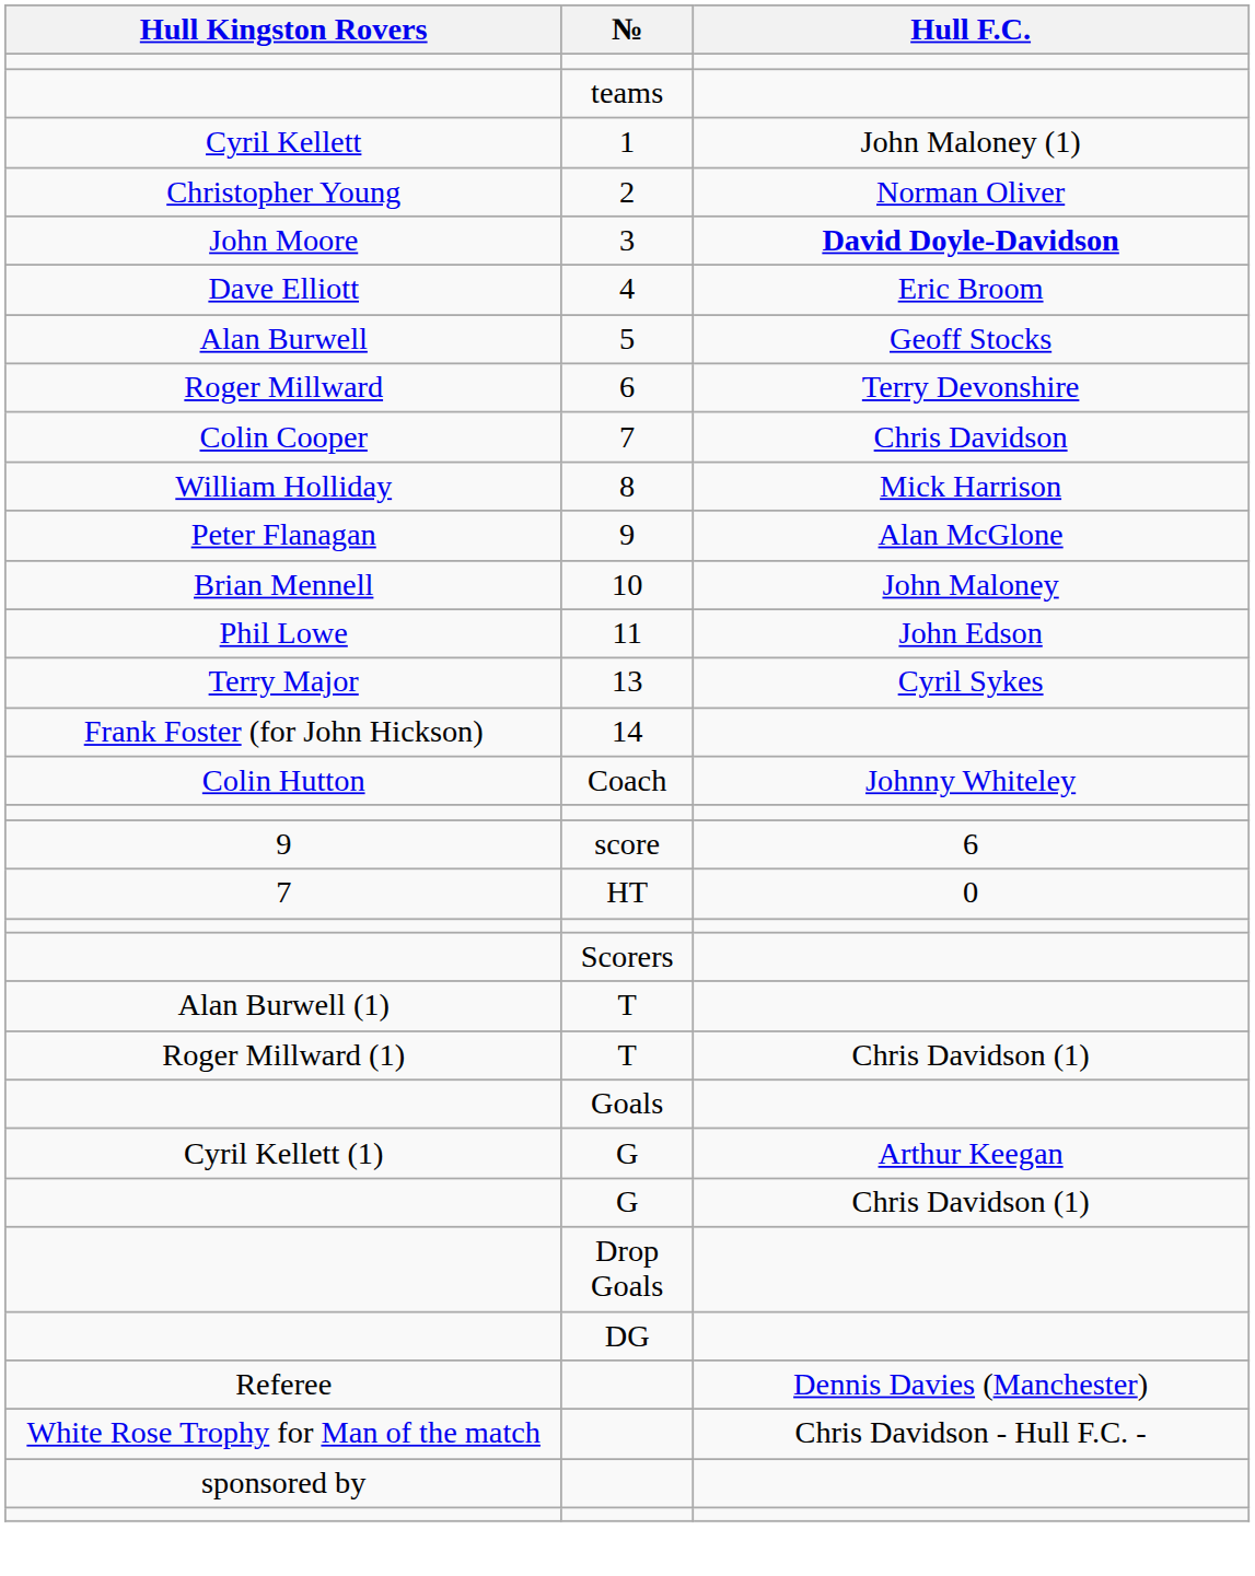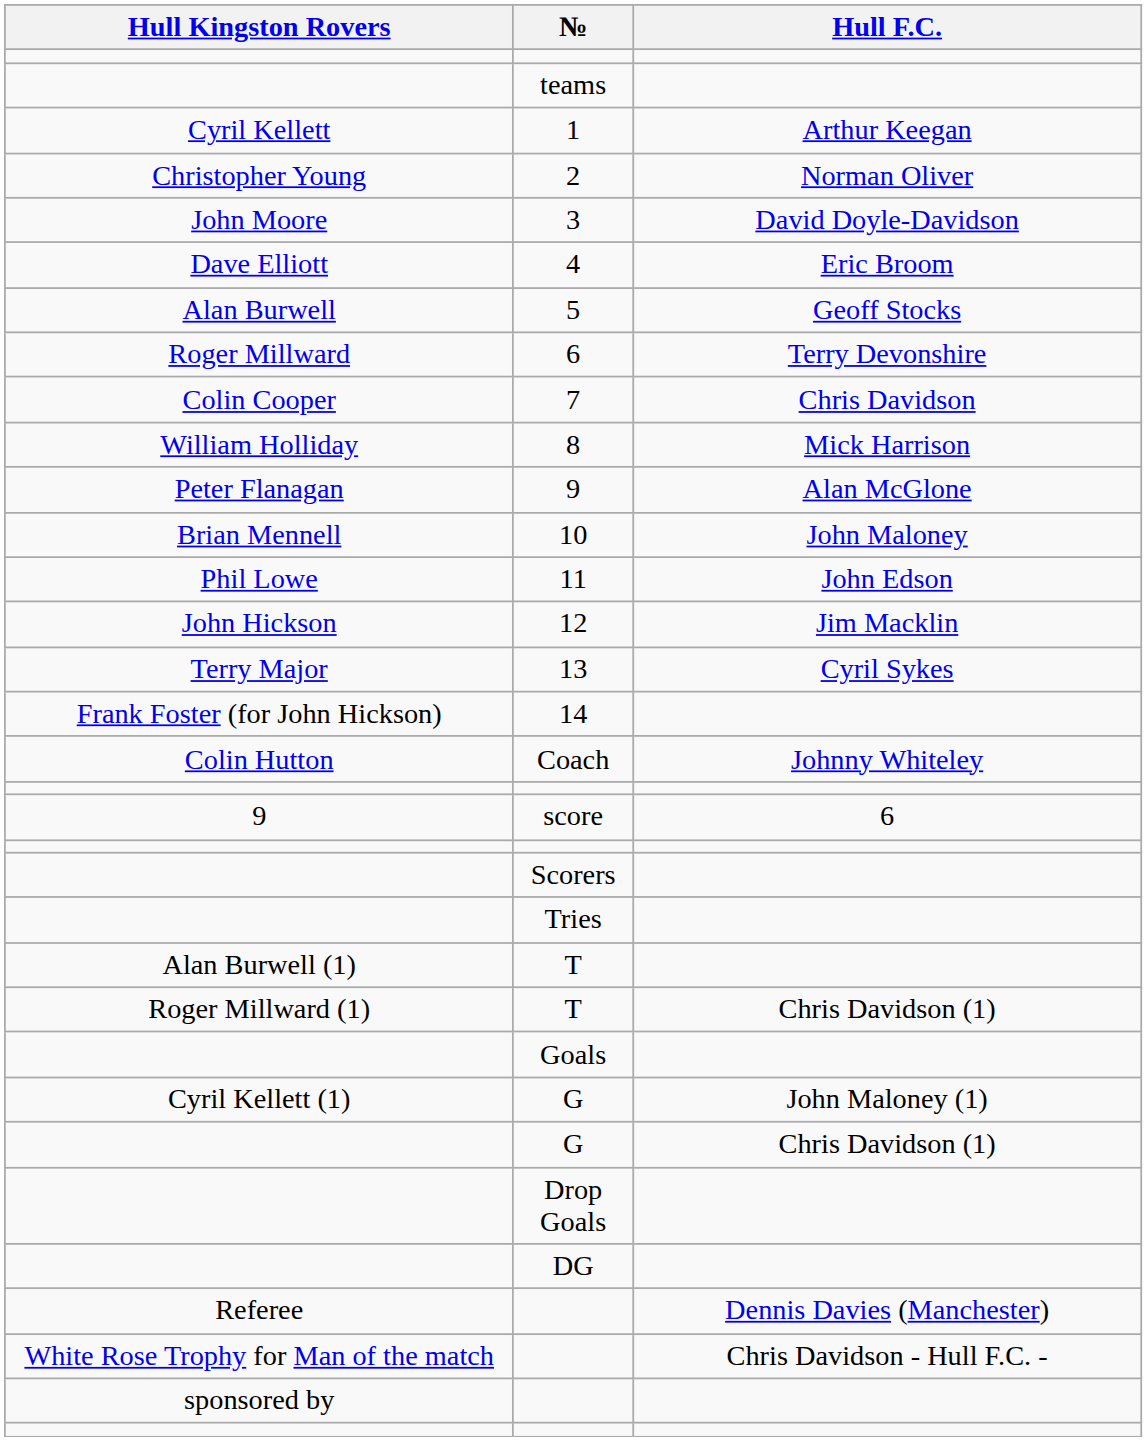 <table class="wikitable" style="text-align:center;">
 <tr>
 <th width=280 abbr=winner><a href='#'>Hull Kingston Rovers</a></th>
 <th width=60 abbr="Number">№</th>
 <th width=280 abbr=runner-up><a href='#'>Hull F.C.</a></th>
 </tr>
 <tr>
 <td></td>
 <td></td>
 <td></td>
 </tr>
 <tr>
 <td></td>
 <td>teams</td>
 <td></td>
 </tr>
 <tr>
 <td><a href='#'>Cyril Kellett</a></td>
 <td>1</td>
-<td>John Maloney (1)</td>
+<td><a href='#'>Arthur Keegan</a></td>
 </tr>
 <tr>
 <td><a href='#'>Christopher Young</a></td>
 <td>2</td>
 <td><a href='#'>Norman Oliver</a></td>
 </tr>
 <tr>
 <td><a href='#'>John Moore</a></td>
 <td>3</td>
-<td><strong><a href='#'>David Doyle-Davidson</a></strong></td>
+<td><a href='#'>David Doyle-Davidson</a></td>
 </tr>
 <tr>
 <td><a href='#'>Dave Elliott</a></td>
 <td>4</td>
 <td><a href='#'>Eric Broom</a></td>
 </tr>
 <tr>
 <td><a href='#'>Alan Burwell</a></td>
 <td>5</td>
 <td><a href='#'>Geoff Stocks</a></td>
 </tr>
 <tr>
 <td><a href='#'>Roger Millward</a></td>
 <td>6</td>
 <td><a href='#'>Terry Devonshire</a></td>
 </tr>
 <tr>
 <td><a href='#'>Colin Cooper</a></td>
 <td>7</td>
 <td><a href='#'>Chris Davidson</a></td>
 </tr>
 <tr>
 <td><a href='#'>William Holliday</a></td>
 <td>8</td>
 <td><a href='#'>Mick Harrison</a></td>
 </tr>
 <tr>
 <td><a href='#'>Peter Flanagan</a></td>
 <td>9</td>
 <td><a href='#'>Alan McGlone</a></td>
 </tr>
 <tr>
 <td><a href='#'>Brian Mennell</a></td>
 <td>10</td>
 <td><a href='#'>John Maloney</a></td>
 </tr>
 <tr>
 <td><a href='#'>Phil Lowe</a></td>
 <td>11</td>
 <td><a href='#'>John Edson</a></td>
 </tr>
 <tr>
+<td><a href='#'>John Hickson</a></td>
+<td>12</td>
+<td><a href='#'>Jim Macklin</a></td>
+</tr>
+<tr>
 <td><a href='#'>Terry Major</a></td>
 <td>13</td>
 <td><a href='#'>Cyril Sykes</a></td>
 </tr>
 <tr>
 <td><a href='#'>Frank Foster</a> (for John Hickson)</td>
 <td>14</td>
 <td></td>
 </tr>
 <tr>
 <td><a href='#'>Colin Hutton</a></td>
 <td>Coach</td>
 <td><a href='#'>Johnny Whiteley</a></td>
 </tr>
 <tr>
 <td></td>
 <td></td>
 <td></td>
 </tr>
 <tr>
 <td>9</td>
 <td>score</td>
 <td>6</td>
 </tr>
 <tr>
-<td>7</td>
-<td>HT</td>
-<td>0</td>
-</tr>
-<tr>
 <td></td>
 <td></td>
 <td></td>
 </tr>
 <tr>
 <td></td>
 <td>Scorers</td>
+<td></td>
+</tr>
+<tr>
+<td></td>
+<td>Tries</td>
 <td></td>
 </tr>
 <tr>
 <td>Alan Burwell (1)</td>
 <td>T</td>
 <td></td>
 </tr>
 <tr>
 <td>Roger Millward (1)</td>
 <td>T</td>
 <td>Chris Davidson (1)</td>
 </tr>
 <tr>
 <td></td>
 <td>Goals</td>
 <td></td>
 </tr>
 <tr>
 <td>Cyril Kellett (1)</td>
 <td>G</td>
-<td><a href='#'>Arthur Keegan</a></td>
+<td>John Maloney (1)</td>
 </tr>
 <tr>
 <td></td>
 <td>G</td>
 <td>Chris Davidson (1)</td>
 </tr>
 <tr>
 <td></td>
 <td>Drop Goals</td>
 <td></td>
 </tr>
 <tr>
 <td></td>
 <td>DG</td>
 <td></td>
 </tr>
 <tr>
 <td>Referee</td>
 <td></td>
 <td><a href='#'>Dennis Davies</a> (<a href='#'>Manchester</a>)</td>
 </tr>
 <tr>
 <td><a href='#'>White Rose Trophy</a> for <a href='#'>Man of the match</a></td>
 <td></td>
 <td>Chris Davidson - Hull F.C. - </td>
 </tr>
 <tr>
 <td>sponsored by</td>
 <td></td>
 <td></td>
 </tr>
 <tr>
 <td></td>
 <td></td>
 <td></td>
 </tr>
 </table>
